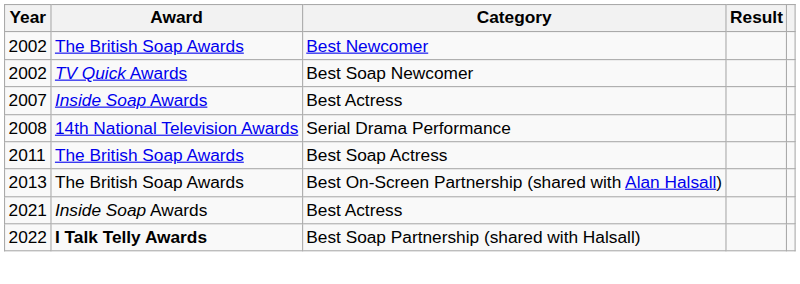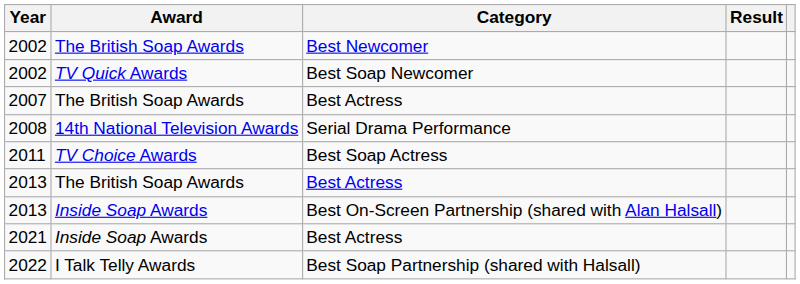 <table class="wikitable sortable">
 <tr>
 <th>Year</th>
 <th>Award</th>
 <th>Category</th>
 <th>Result</th>
 <th scope=col class=unsortable></th>
 </tr>
 <tr>
 <td>2002</td>
 <td><a href='#'>The British Soap Awards</a></td>
 <td><a href='#'>Best Newcomer</a></td>
 <td></td>
 <td align="center"></td>
 </tr>
 <tr>
 <td>2002</td>
 <td><a href='#'><em>TV Quick</em> Awards</a></td>
 <td>Best Soap Newcomer</td>
 <td></td>
 <td align="center"></td>
 </tr>
 <tr>
 <td>2007</td>
-<td><a href='#'><em>Inside Soap</em> Awards</a></td>
+<td>The British Soap Awards</td>
 <td>Best Actress</td>
 <td></td>
 <td align="center"></td>
 </tr>
 <tr>
 <td>2008</td>
 <td><a href='#'>14th National Television Awards</a></td>
 <td>Serial Drama Performance</td>
 <td></td>
 <td align="center"></td>
 </tr>
 <tr>
 <td>2011</td>
-<td><a href='#'>The British Soap Awards</a></td>
+<td><a href='#'><em>TV Choice</em> Awards</a></td>
 <td>Best Soap Actress</td>
 <td></td>
 <td align="center"></td>
 </tr>
 <tr>
 <td>2013</td>
 <td>The British Soap Awards</td>
+<td><a href='#'>Best Actress</a></td>
+<td></td>
+<td align="center"></td>
+</tr>
+<tr>
+<td>2013</td>
+<td><a href='#'><em>Inside Soap</em> Awards</a></td>
 <td>Best On-Screen Partnership (shared with <a href='#'>Alan Halsall</a>)</td>
 <td></td>
 <td align="center"></td>
 </tr>
 <tr>
 <td>2021</td>
 <td><em>Inside Soap</em> Awards</td>
 <td>Best Actress</td>
 <td></td>
 <td align="center"></td>
 </tr>
 <tr>
 <td>2022</td>
-<td><strong>I Talk Telly Awards</strong></td>
+<td>I Talk Telly Awards</td>
 <td>Best Soap Partnership (shared with Halsall)</td>
 <td></td>
 <td align="center"></td>
 </tr>
 </table>
